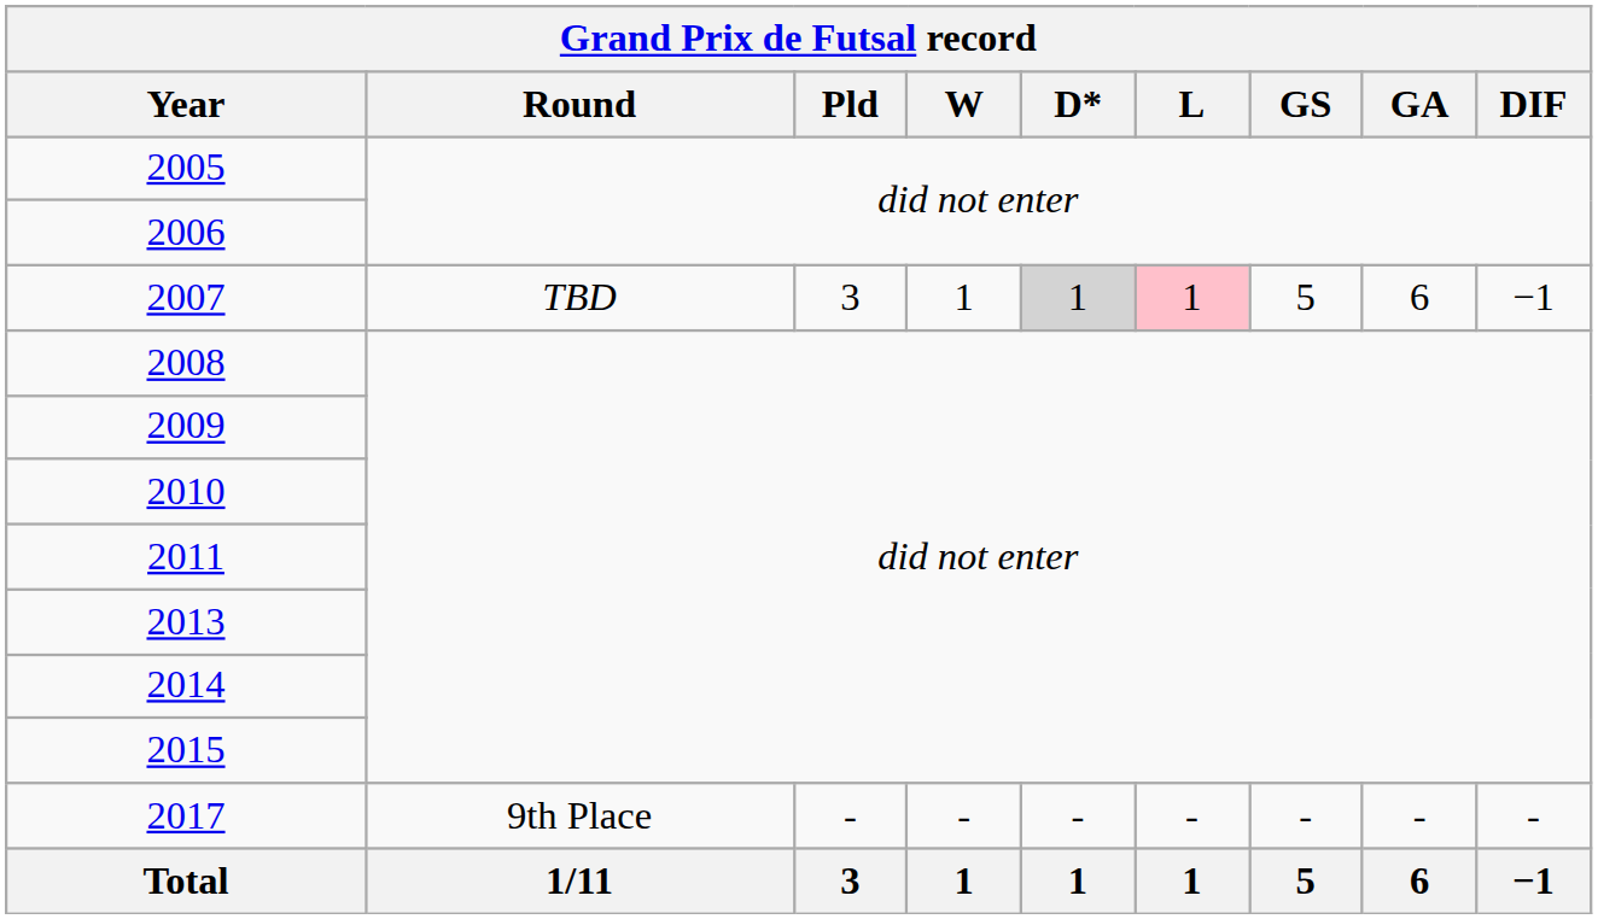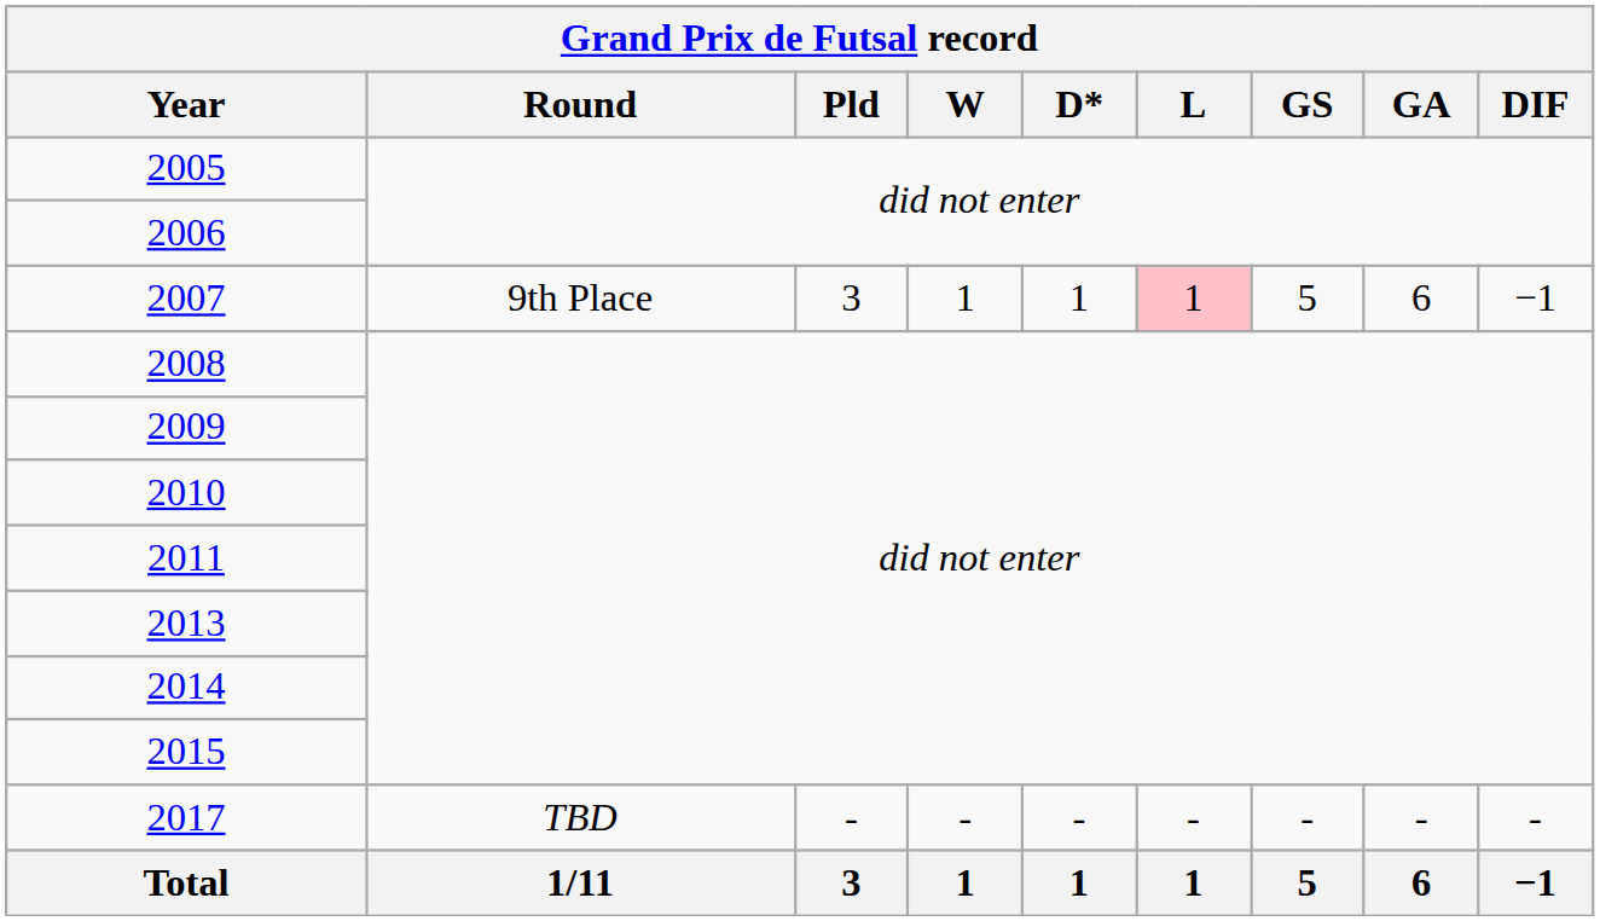 <table class="wikitable" style="text-align: center;font-size:90%;">
 <tr>
 <th colspan=9><a href='#'>Grand Prix de Futsal</a> record</th>
 </tr>
 <tr>
 <th width=125>Year</th>
 <th width=150>Round</th>
 <th width=35>Pld</th>
 <th width=35>W</th>
 <th width=35>D*</th>
 <th width=35>L</th>
 <th width=35>GS</th>
 <th width=35>GA</th>
 <th width=35>DIF</th>
 </tr>
 <tr>
 <td> <a href='#'>2005</a></td>
 <td colspan=9 rowspan=2><em>did not enter</em></td>
 </tr>
 <tr>
 <td> <a href='#'>2006</a></td>
 </tr>
 <tr>
 <td> <a href='#'>2007</a></td>
-<td><em>TBD</em></td>
+<td>9th Place</td>
 <td>3</td>
 <td>1</td>
-<td style="background: lightgrey;">1</td>
+<td>1</td>
 <td style="background: pink;">1</td>
 <td>5</td>
 <td>6</td>
 <td>−1</td>
 </tr>
 <tr>
 <td> <a href='#'>2008</a></td>
 <td colspan=9 rowspan=7><em>did not enter</em></td>
 </tr>
 <tr>
 <td> <a href='#'>2009</a></td>
 </tr>
 <tr>
 <td> <a href='#'>2010</a></td>
 </tr>
 <tr>
 <td> <a href='#'>2011</a></td>
 </tr>
 <tr>
 <td> <a href='#'>2013</a></td>
 </tr>
 <tr>
 <td> <a href='#'>2014</a></td>
 </tr>
 <tr>
 <td> <a href='#'>2015</a></td>
 </tr>
 <tr>
 <td> <a href='#'>2017</a></td>
-<td>9th Place</td>
+<td><em>TBD</em></td>
 <td>-</td>
 <td>-</td>
 <td>-</td>
 <td>-</td>
 <td>-</td>
 <td>-</td>
 <td>-</td>
 </tr>
 <tr>
 <th><strong>Total</strong></th>
 <th>1/11</th>
 <th>3</th>
 <th>1</th>
 <th>1</th>
 <th>1</th>
 <th>5</th>
 <th>6</th>
 <th>−1</th>
 </tr>
 </table>
